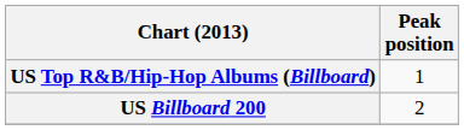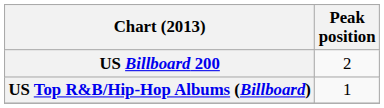 <table class="wikitable sortable plainrowheaders" style="text-align:center;">
 <tr>
 <th scope="col">Chart (2013)</th>
 <th scope="col">Peak<br>position</th>
 </tr>
 <tr>
+<th scope="row">US <a href='#'><em>Billboard</em> 200</a></th>
+<td>2</td>
+</tr>
+<tr>
 <th scope="row">US <a href='#'>Top R&B/Hip-Hop Albums</a> (<em><a href='#'>Billboard</a></em>)</th>
 <td>1</td>
 </tr>
 <tr>
-<th scope="row">US <a href='#'><em>Billboard</em> 200</a></th>
-<td>2</td>
-</tr>
-<tr>
 </tr>
 </table>
